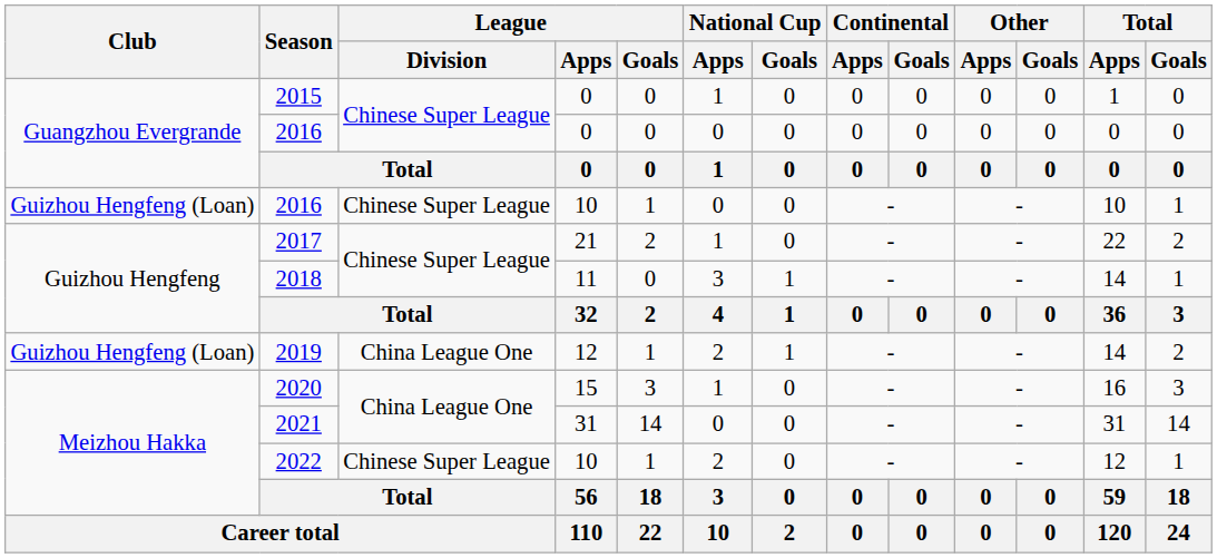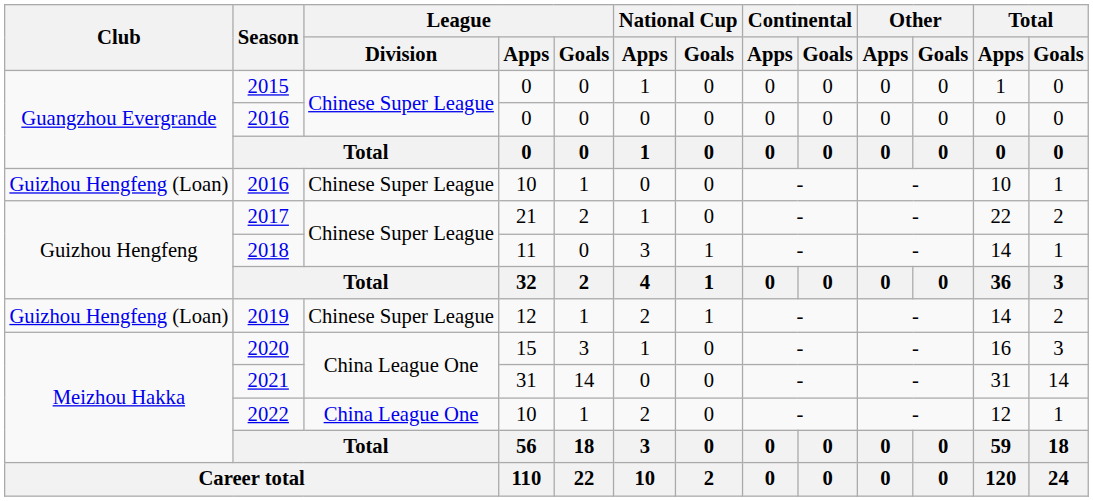 <table class="wikitable" style="text-align: center">
 <tr>
 <th rowspan="2">Club</th>
 <th rowspan="2">Season</th>
 <th colspan="3">League</th>
 <th colspan="2">National Cup</th>
 <th colspan="2">Continental</th>
 <th colspan="2">Other</th>
 <th colspan="2">Total</th>
 </tr>
 <tr>
 <th>Division</th>
 <th>Apps</th>
 <th>Goals</th>
 <th>Apps</th>
 <th>Goals</th>
 <th>Apps</th>
 <th>Goals</th>
 <th>Apps</th>
 <th>Goals</th>
 <th>Apps</th>
 <th>Goals</th>
 </tr>
 <tr>
 <td rowspan=3><a href='#'>Guangzhou Evergrande</a></td>
 <td><a href='#'>2015</a></td>
 <td rowspan="2"><a href='#'>Chinese Super League</a></td>
 <td>0</td>
 <td>0</td>
 <td>1</td>
 <td>0</td>
 <td>0</td>
 <td>0</td>
 <td>0</td>
 <td>0</td>
 <td>1</td>
 <td>0</td>
 </tr>
 <tr>
 <td><a href='#'>2016</a></td>
 <td>0</td>
 <td>0</td>
 <td>0</td>
 <td>0</td>
 <td>0</td>
 <td>0</td>
 <td>0</td>
 <td>0</td>
 <td>0</td>
 <td>0</td>
 </tr>
 <tr>
 <th colspan="2"><strong>Total</strong></th>
 <th>0</th>
 <th>0</th>
 <th>1</th>
 <th>0</th>
 <th>0</th>
 <th>0</th>
 <th>0</th>
 <th>0</th>
 <th>0</th>
 <th>0</th>
 </tr>
 <tr>
 <td><a href='#'>Guizhou Hengfeng</a> (Loan)</td>
 <td><a href='#'>2016</a></td>
 <td>Chinese Super League</td>
 <td>10</td>
 <td>1</td>
 <td>0</td>
 <td>0</td>
 <td colspan="2">-</td>
 <td colspan="2">-</td>
 <td>10</td>
 <td>1</td>
 </tr>
 <tr>
 <td rowspan=3>Guizhou Hengfeng</td>
 <td><a href='#'>2017</a></td>
 <td rowspan="2">Chinese Super League</td>
 <td>21</td>
 <td>2</td>
 <td>1</td>
 <td>0</td>
 <td colspan="2">-</td>
 <td colspan="2">-</td>
 <td>22</td>
 <td>2</td>
 </tr>
 <tr>
 <td><a href='#'>2018</a></td>
 <td>11</td>
 <td>0</td>
 <td>3</td>
 <td>1</td>
 <td colspan="2">-</td>
 <td colspan="2">-</td>
 <td>14</td>
 <td>1</td>
 </tr>
 <tr>
 <th colspan="2"><strong>Total</strong></th>
 <th>32</th>
 <th>2</th>
 <th>4</th>
 <th>1</th>
 <th>0</th>
 <th>0</th>
 <th>0</th>
 <th>0</th>
 <th>36</th>
 <th>3</th>
 </tr>
 <tr>
 <td><a href='#'>Guizhou Hengfeng</a> (Loan)</td>
 <td><a href='#'>2019</a></td>
-<td>China League One</td>
+<td>Chinese Super League</td>
 <td>12</td>
 <td>1</td>
 <td>2</td>
 <td>1</td>
 <td colspan="2">-</td>
 <td colspan="2">-</td>
 <td>14</td>
 <td>2</td>
 </tr>
 <tr>
 <td rowspan=4><a href='#'>Meizhou Hakka</a></td>
 <td><a href='#'>2020</a></td>
 <td rowspan=2>China League One</td>
 <td>15</td>
 <td>3</td>
 <td>1</td>
 <td>0</td>
 <td colspan="2">-</td>
 <td colspan="2">-</td>
 <td>16</td>
 <td>3</td>
 </tr>
 <tr>
 <td><a href='#'>2021</a></td>
 <td>31</td>
 <td>14</td>
 <td>0</td>
 <td>0</td>
 <td colspan="2">-</td>
 <td colspan="2">-</td>
 <td>31</td>
 <td>14</td>
 </tr>
 <tr>
 <td><a href='#'>2022</a></td>
-<td>Chinese Super League</td>
+<td><a href='#'>China League One</a></td>
 <td>10</td>
 <td>1</td>
 <td>2</td>
 <td>0</td>
 <td colspan="2">-</td>
 <td colspan="2">-</td>
 <td>12</td>
 <td>1</td>
 </tr>
 <tr>
 <th colspan="2"><strong>Total</strong></th>
 <th>56</th>
 <th>18</th>
 <th>3</th>
 <th>0</th>
 <th>0</th>
 <th>0</th>
 <th>0</th>
 <th>0</th>
 <th>59</th>
 <th>18</th>
 </tr>
 <tr>
 <th colspan=3>Career total</th>
 <th>110</th>
 <th>22</th>
 <th>10</th>
 <th>2</th>
 <th>0</th>
 <th>0</th>
 <th>0</th>
 <th>0</th>
 <th>120</th>
 <th>24</th>
 </tr>
 </table>
